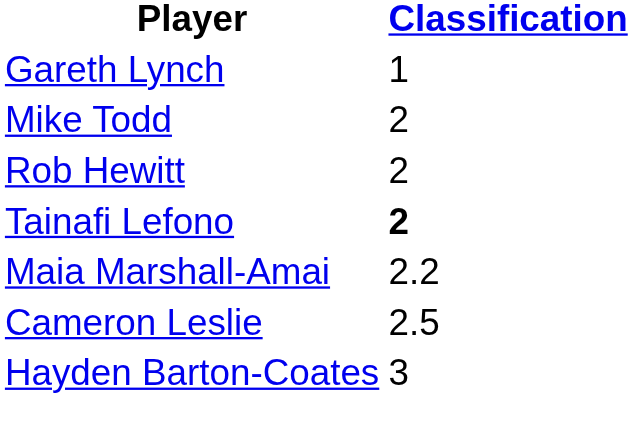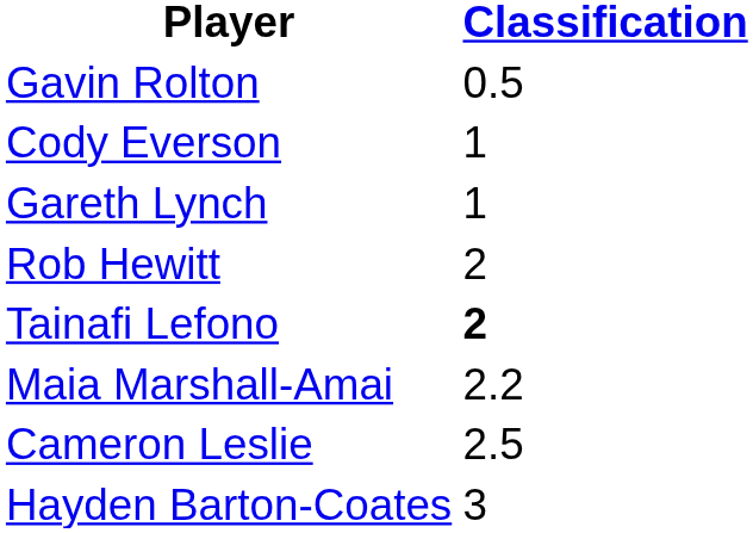 <table>
 <tr>
 <th>Player</th>
 <th><a href='#'>Classification</a></th>
 </tr>
 <tr>
-<td><a href='#'>Gareth Lynch</a></td>
+<td><a href='#'>Gavin Rolton</a></td>
+<td>0.5</td>
+</tr>
+<tr>
+<td><a href='#'>Cody Everson</a></td>
 <td>1</td>
 </tr>
 <tr>
-<td><a href='#'>Mike Todd</a></td>
-<td>2</td>
+<td><a href='#'>Gareth Lynch</a></td>
+<td>1</td>
 </tr>
 <tr>
 <td><a href='#'>Rob Hewitt</a></td>
 <td>2</td>
 </tr>
 <tr>
 <td><a href='#'>Tainafi Lefono</a></td>
 <td><strong>2</strong></td>
 </tr>
 <tr>
 <td><a href='#'>Maia Marshall-Amai</a></td>
 <td>2.2</td>
 </tr>
 <tr>
 <td><a href='#'>Cameron Leslie</a></td>
 <td>2.5</td>
 </tr>
 <tr>
 <td><a href='#'>Hayden Barton-Coates</a></td>
 <td>3</td>
 </tr>
 <tr>
 </tr>
 <tr>
 </tr>
 </table>
